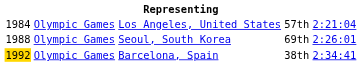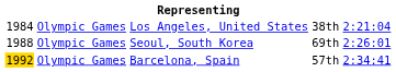 <table>
 <tr>
 <th colspan="5">Representing </th>
 </tr>
 <tr>
 <td>1984</td>
 <td><a href='#'>Olympic Games</a></td>
 <td><a href='#'>Los Angeles, United States</a></td>
-<td>57th</td>
+<td>38th</td>
 <td><a href='#'>2:21:04</a></td>
 </tr>
 <tr>
 <td>1988</td>
 <td><a href='#'>Olympic Games</a></td>
 <td><a href='#'>Seoul, South Korea</a></td>
 <td>69th</td>
 <td><a href='#'>2:26:01</a></td>
 </tr>
 <tr>
 <td style="background: gold;">1992</td>
 <td><a href='#'>Olympic Games</a></td>
 <td><a href='#'>Barcelona, Spain</a></td>
-<td>38th</td>
+<td>57th</td>
 <td><a href='#'>2:34:41</a></td>
 </tr>
 </table>
